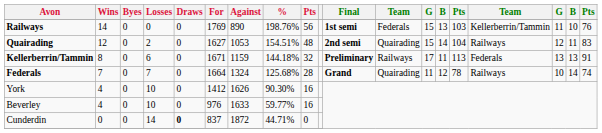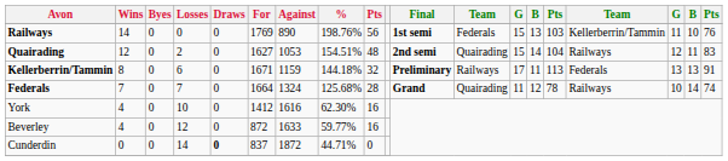 <table style="font-size: 85%; text-align: left;" class="wikitable">
 <tr>
 <th style="color:crimson">Avon</th>
 <th style="color:crimson">Wins</th>
 <th style="color:crimson">Byes</th>
 <th style="color:crimson">Losses</th>
 <th style="color:crimson">Draws</th>
 <th style="color:crimson">For</th>
 <th style="color:crimson">Against</th>
 <th style="color:crimson">%</th>
 <th style="color:crimson">Pts</th>
 <th></th>
 <th style="color:green">Final</th>
 <th style="color:green">Team</th>
 <th style="color:green">G</th>
 <th style="color:green">B</th>
 <th style="color:green">Pts</th>
 <th style="color:green">Team</th>
 <th style="color:green">G</th>
 <th style="color:green">B</th>
 <th style="color:green">Pts</th>
 </tr>
 <tr>
 </tr>
 <tr>
 </tr>
 <tr>
 <td><strong>	Railways	</strong></td>
 <td>14</td>
 <td>0</td>
 <td>0</td>
 <td>0</td>
 <td>1769</td>
 <td>890</td>
 <td>198.76%</td>
 <td>56</td>
 <td></td>
 <td><strong>1st semi</strong></td>
 <td>Federals</td>
 <td>15</td>
 <td>13</td>
 <td>103</td>
 <td>Kellerberrin/Tammin</td>
 <td>11</td>
 <td>10</td>
 <td>76</td>
 </tr>
 <tr>
 <td><strong>	Quairading	</strong></td>
 <td>12</td>
 <td>0</td>
 <td>2</td>
 <td>0</td>
 <td>1627</td>
 <td>1053</td>
 <td>154.51%</td>
 <td>48</td>
 <td></td>
 <td><strong>2nd semi</strong></td>
 <td>Quairading</td>
 <td>15</td>
 <td>14</td>
 <td>104</td>
 <td>Railways</td>
 <td>12</td>
 <td>11</td>
 <td>83</td>
 </tr>
 <tr>
 <td><strong>	Kellerberrin/Tammin	</strong></td>
 <td>8</td>
 <td>0</td>
 <td>6</td>
 <td>0</td>
 <td>1671</td>
 <td>1159</td>
 <td>144.18%</td>
 <td>32</td>
 <td></td>
 <td><strong>Preliminary</strong></td>
 <td>Railways</td>
 <td>17</td>
 <td>11</td>
 <td>113</td>
 <td>Federals</td>
 <td>13</td>
 <td>13</td>
 <td>91</td>
 </tr>
 <tr>
 <td><strong>	Federals	</strong></td>
 <td>7</td>
 <td>0</td>
 <td>7</td>
 <td>0</td>
 <td>1664</td>
 <td>1324</td>
 <td>125.68%</td>
 <td>28</td>
 <td></td>
 <td><strong>Grand</strong></td>
 <td>Quairading</td>
 <td>11</td>
 <td>12</td>
 <td>78</td>
 <td>Railways</td>
 <td>10</td>
 <td>14</td>
 <td>74</td>
 </tr>
 <tr>
 <td>York</td>
 <td>4</td>
 <td>0</td>
 <td>10</td>
 <td>0</td>
 <td>1412</td>
-<td>1626</td>
-<td>90.30%</td>
+<td>1616</td>
+<td>62.30%</td>
 <td>16</td>
 <td></td>
 </tr>
 <tr>
 <td>Beverley</td>
 <td>4</td>
 <td>0</td>
-<td>10</td>
+<td>12</td>
 <td>0</td>
-<td>976</td>
+<td>872</td>
 <td>1633</td>
 <td>59.77%</td>
 <td>16</td>
 <td></td>
 </tr>
 <tr>
 <td>Cunderdin</td>
 <td>0</td>
 <td>0</td>
 <td>14</td>
 <td><strong>0</strong></td>
 <td>837</td>
 <td>1872</td>
 <td>44.71%</td>
 <td>0</td>
 <td></td>
 </tr>
 <tr>
 </tr>
 </table>
